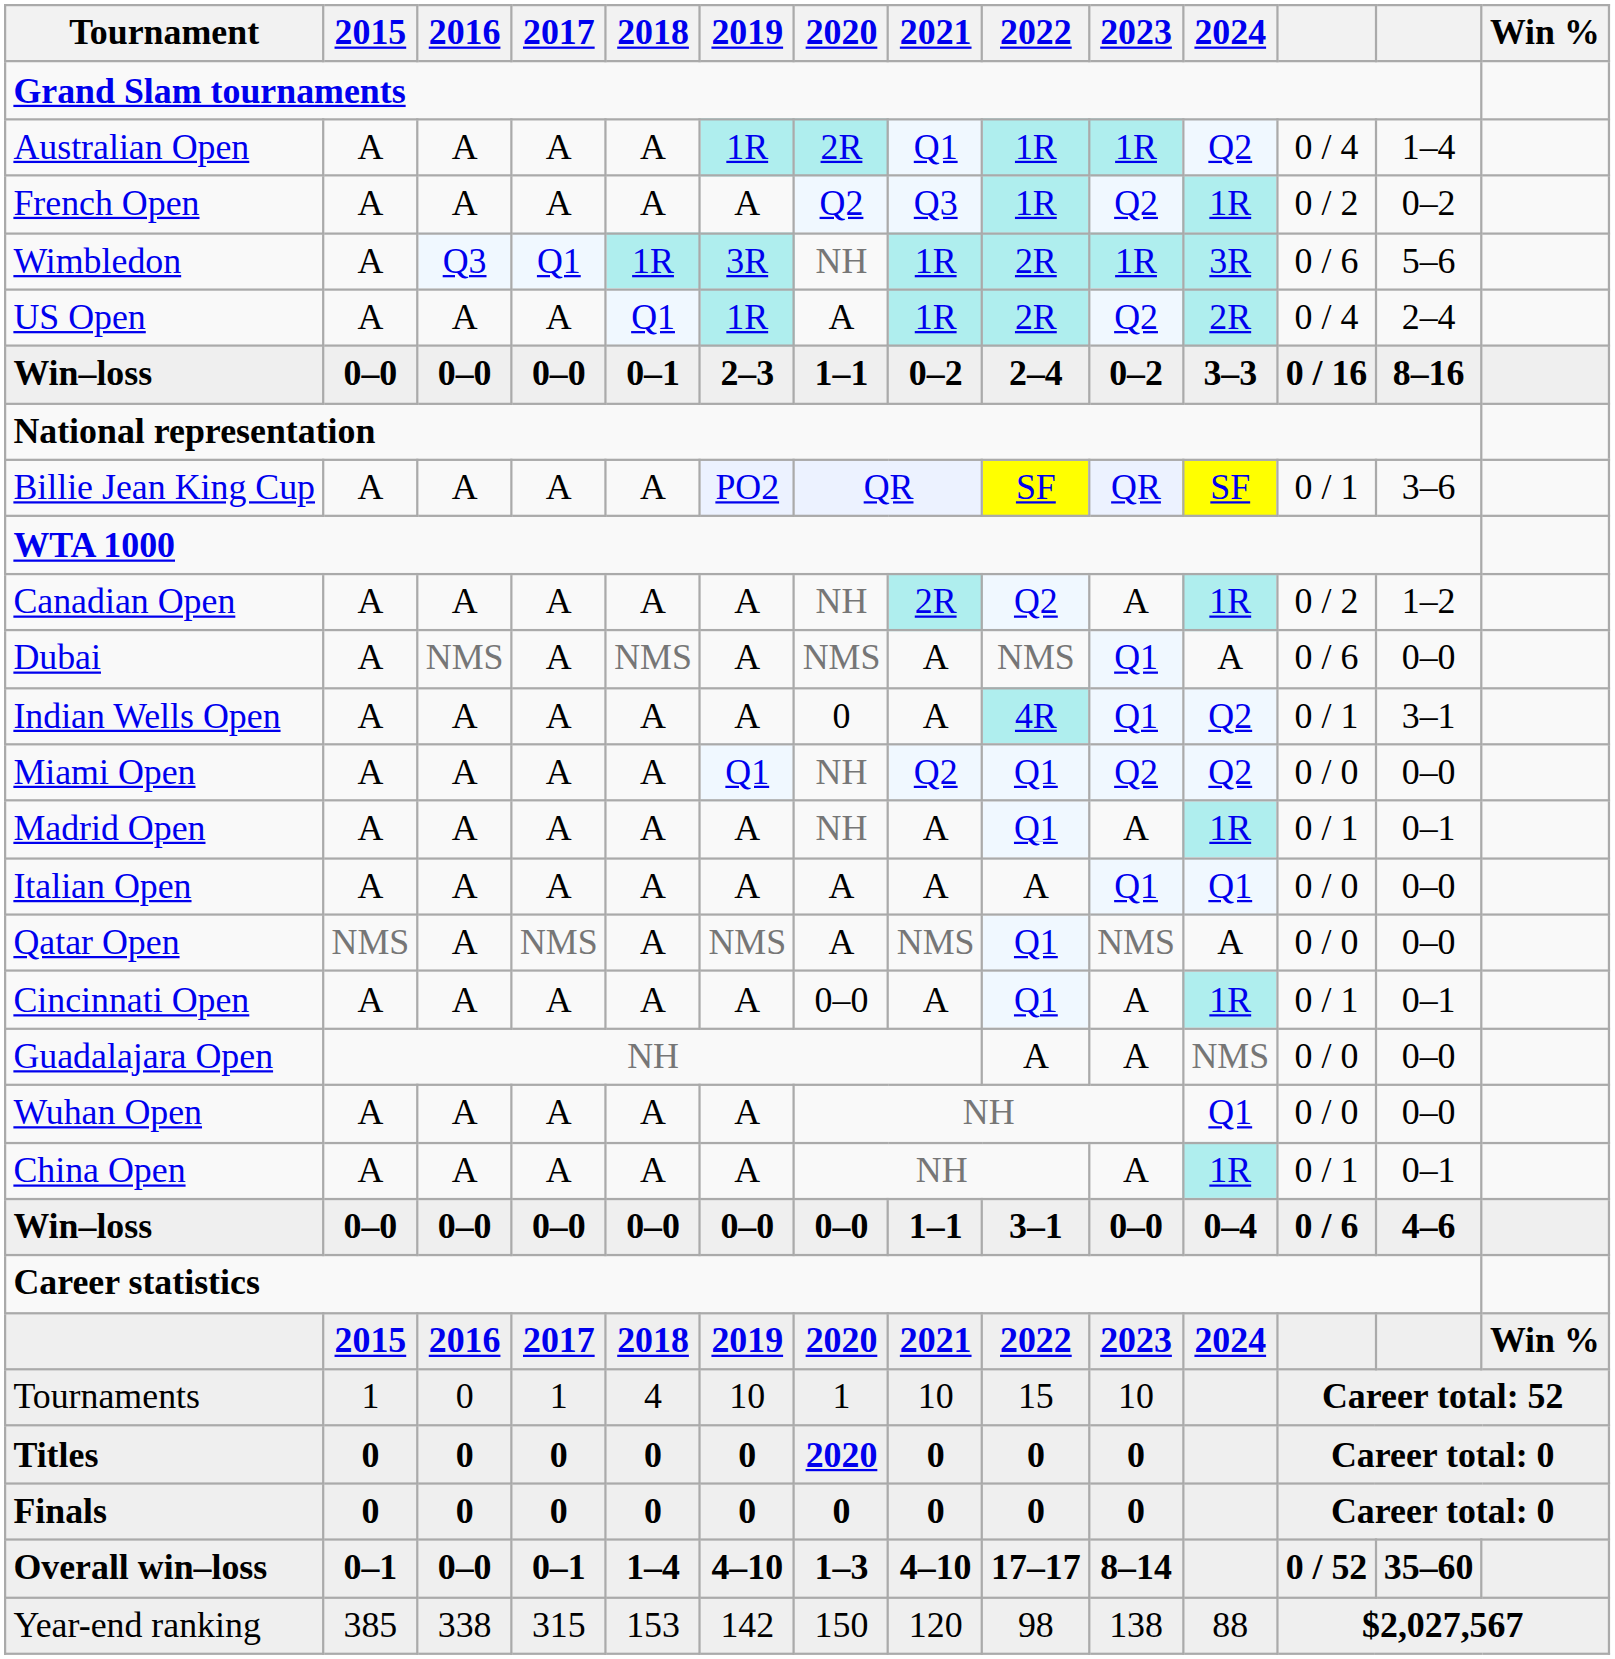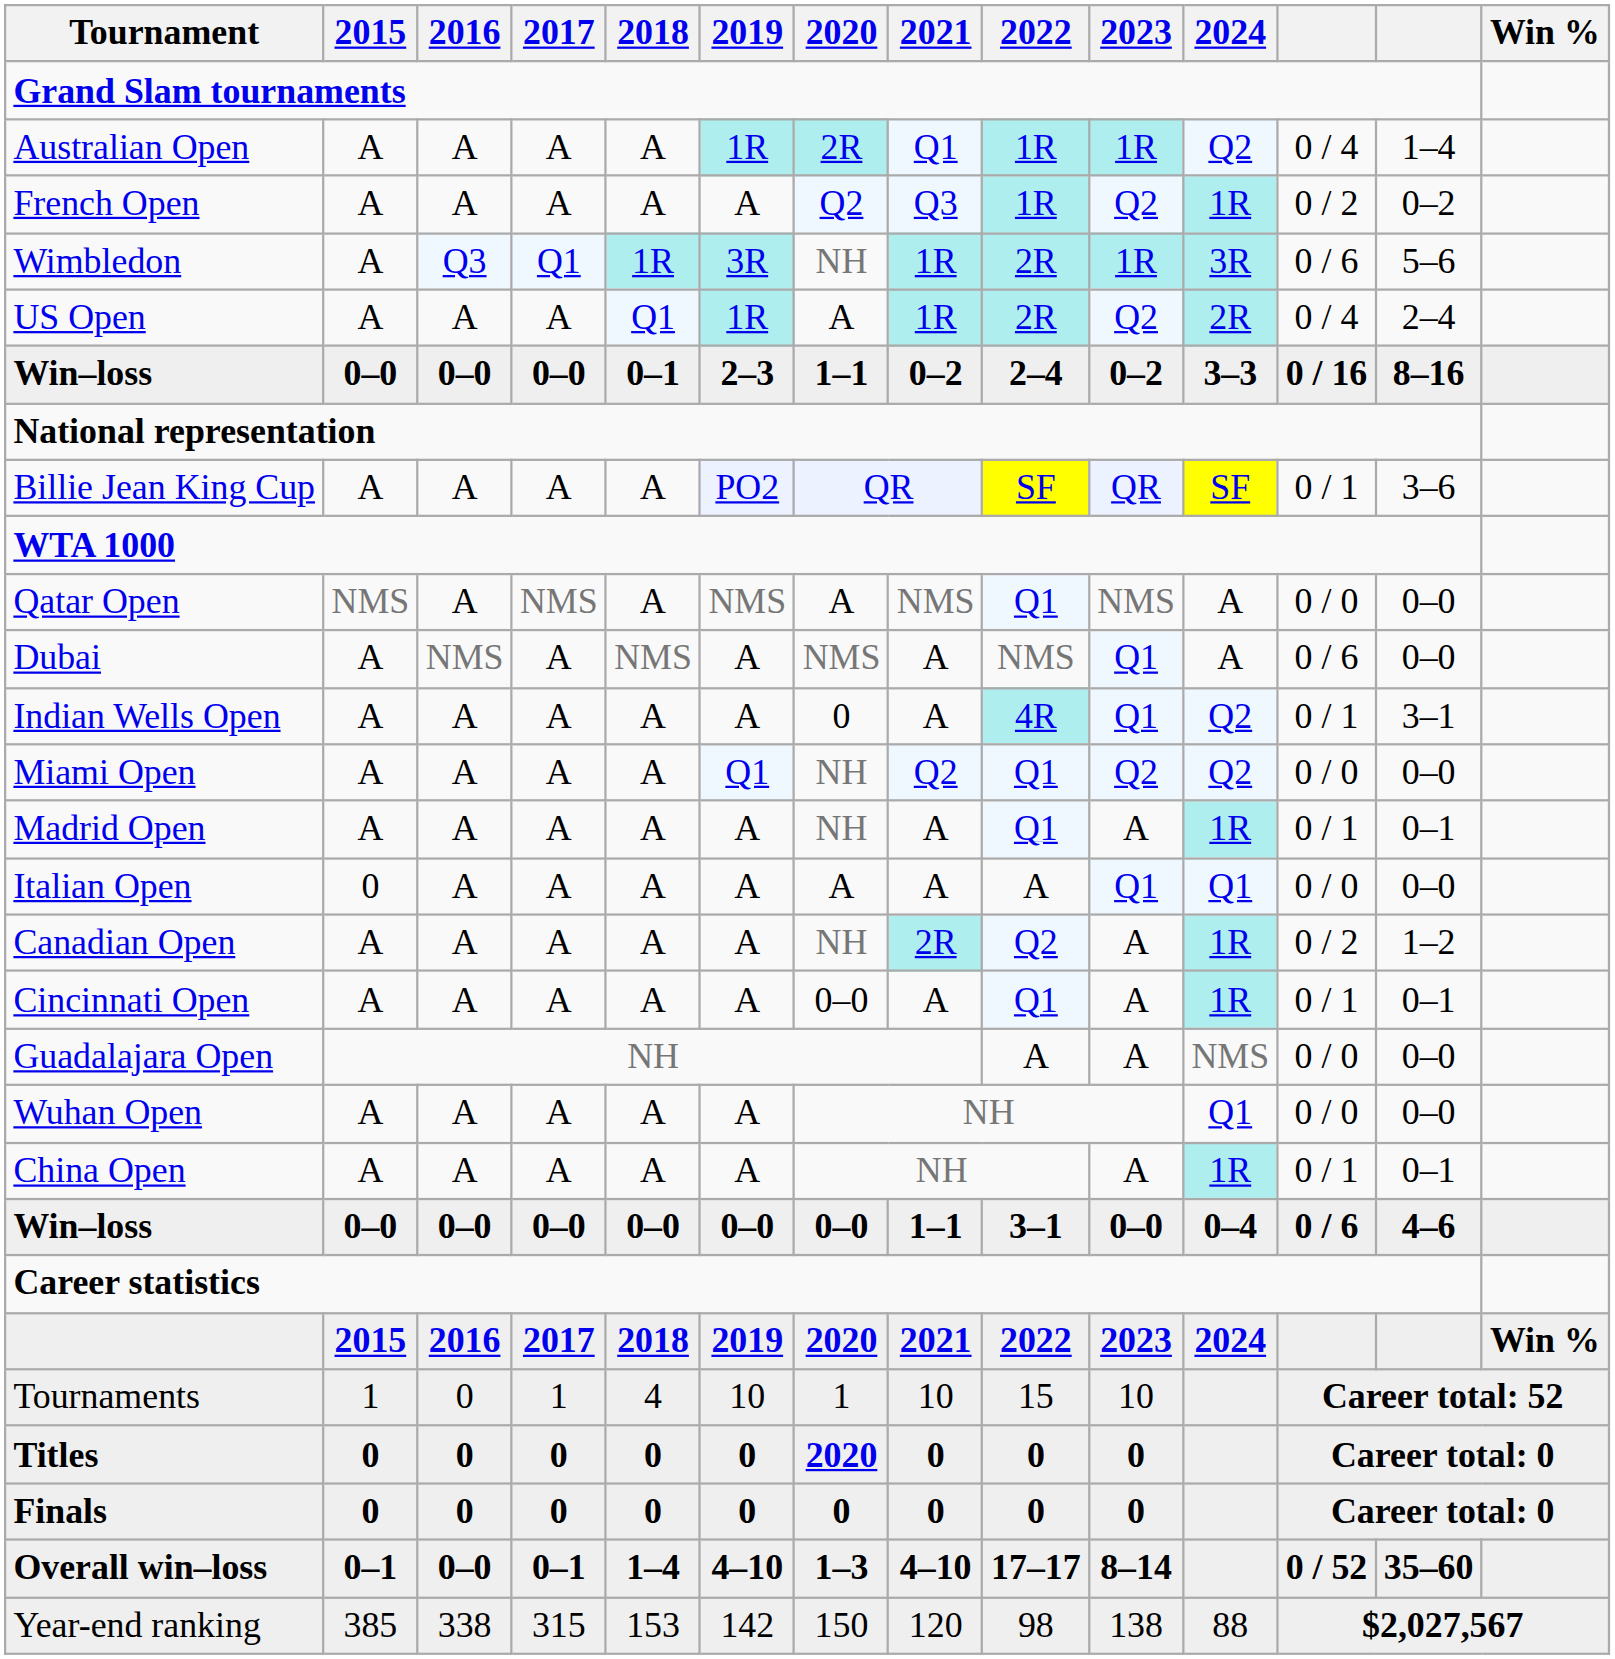 <table class="wikitable" style=text-align:center>
 <tr>
 <th>Tournament</th>
 <th><a href='#'>2015</a></th>
 <th><a href='#'>2016</a></th>
 <th><a href='#'>2017</a></th>
 <th><a href='#'>2018</a></th>
 <th><a href='#'>2019</a></th>
 <th><a href='#'>2020</a></th>
 <th><a href='#'>2021</a></th>
 <th><a href='#'>2022</a></th>
 <th><a href='#'>2023</a></th>
 <th><a href='#'>2024</a></th>
 <th></th>
 <th></th>
 <th>Win %</th>
 </tr>
 <tr>
 <td colspan="13" align="left"><strong><a href='#'>Grand Slam tournaments</a></strong></td>
 </tr>
 <tr>
 <td align=left><a href='#'>Australian Open</a></td>
 <td>A</td>
 <td>A</td>
 <td>A</td>
 <td>A</td>
 <td bgcolor=afeeee><a href='#'>1R</a></td>
 <td bgcolor=afeeee><a href='#'>2R</a></td>
 <td bgcolor=f0f8ff><a href='#'>Q1</a></td>
 <td bgcolor=afeeee><a href='#'>1R</a></td>
 <td bgcolor=afeeee><a href='#'>1R</a></td>
 <td bgcolor=f0f8ff><a href='#'>Q2</a></td>
 <td>0 / 4</td>
 <td>1–4</td>
 <td></td>
 </tr>
 <tr>
 <td align=left><a href='#'>French Open</a></td>
 <td>A</td>
 <td>A</td>
 <td>A</td>
 <td>A</td>
 <td>A</td>
 <td bgcolor=f0f8ff><a href='#'>Q2</a></td>
 <td bgcolor=f0f8ff><a href='#'>Q3</a></td>
 <td bgcolor=afeeee><a href='#'>1R</a></td>
 <td bgcolor=f0f8ff><a href='#'>Q2</a></td>
 <td bgcolor=afeeee><a href='#'>1R</a></td>
 <td>0 / 2</td>
 <td>0–2</td>
 <td></td>
 </tr>
 <tr>
 <td align=left><a href='#'>Wimbledon</a></td>
 <td>A</td>
 <td bgcolor=f0f8ff><a href='#'>Q3</a></td>
 <td bgcolor=f0f8ff><a href='#'>Q1</a></td>
 <td bgcolor=afeeee><a href='#'>1R</a></td>
 <td bgcolor=afeeee><a href='#'>3R</a></td>
 <td style="color:#767676;">NH</td>
 <td bgcolor=afeeee><a href='#'>1R</a></td>
 <td bgcolor=afeeee><a href='#'>2R</a></td>
 <td bgcolor=afeeee><a href='#'>1R</a></td>
 <td bgcolor=afeeee><a href='#'>3R</a></td>
 <td>0 / 6</td>
 <td>5–6</td>
 <td></td>
 </tr>
 <tr>
 <td align=left><a href='#'>US Open</a></td>
 <td>A</td>
 <td>A</td>
 <td>A</td>
 <td bgcolor=f0f8ff><a href='#'>Q1</a></td>
 <td bgcolor=afeeee><a href='#'>1R</a></td>
 <td>A</td>
 <td bgcolor=afeeee><a href='#'>1R</a></td>
 <td bgcolor=afeeee><a href='#'>2R</a></td>
 <td bgcolor=f0f8ff><a href='#'>Q2</a></td>
 <td bgcolor=afeeee><a href='#'>2R</a></td>
 <td>0 / 4</td>
 <td>2–4</td>
 <td></td>
 </tr>
 <tr style="background:#efefef;font-weight:bold;">
 <td align=left>Win–loss</td>
 <td>0–0</td>
 <td>0–0</td>
 <td>0–0</td>
 <td>0–1</td>
 <td>2–3</td>
 <td>1–1</td>
 <td>0–2</td>
 <td>2–4</td>
 <td>0–2</td>
 <td>3–3</td>
 <td>0 / 16</td>
 <td>8–16</td>
 <td></td>
 </tr>
 <tr>
 <td colspan="13" align=left><strong>National representation</strong></td>
 </tr>
 <tr>
 <td align=left><a href='#'>Billie Jean King Cup</a></td>
 <td>A</td>
 <td>A</td>
 <td>A</td>
 <td>A</td>
 <td bgcolor=ecf2ff><a href='#'>PO2</a></td>
 <td colspan="2" bgcolor=ecf2ff><a href='#'>QR</a></td>
 <td bgcolor=yellow><a href='#'>SF</a></td>
 <td bgcolor=ecf2ff><a href='#'>QR</a></td>
 <td bgcolor=yellow><a href='#'>SF</a></td>
 <td>0 / 1</td>
 <td>3–6</td>
 <td></td>
 </tr>
 <tr>
 <td colspan="13" align="left"><strong><a href='#'>WTA 1000</a></strong></td>
 </tr>
 <tr>
-<td align="left"><a href='#'>Canadian Open</a></td>
+<td align=left><a href='#'>Qatar Open</a></td>
+<td style=color:#767676>NMS</td>
 <td>A</td>
+<td style=color:#767676>NMS</td>
 <td>A</td>
+<td style=color:#767676>NMS</td>
 <td>A</td>
+<td style=color:#767676>NMS</td>
+<td bgcolor=f0f8ff><a href='#'>Q1</a></td>
+<td style=color:#767676>NMS</td>
 <td>A</td>
-<td>A</td>
-<td style="color:#767676">NH</td>
-<td bgcolor="afeeee"><a href='#'>2R</a></td>
-<td style=background:#f0f8ff><a href='#'>Q2</a></td>
-<td>A</td>
-<td bgcolor="afeeee"><a href='#'>1R</a></td>
-<td>0 / 2</td>
-<td>1–2</td>
+<td>0 / 0</td>
+<td>0–0</td>
 <td></td>
 </tr>
 <tr>
 <td align=left><a href='#'>Dubai</a></td>
 <td>A</td>
 <td style=color:#767676>NMS</td>
 <td>A</td>
 <td style=color:#767676>NMS</td>
 <td>A</td>
 <td style=color:#767676>NMS</td>
 <td>A</td>
 <td style=color:#767676>NMS</td>
 <td bgcolor=f0f8ff><a href='#'>Q1</a></td>
 <td>A</td>
 <td>0 / 6</td>
 <td>0–0</td>
 <td></td>
 </tr>
 <tr>
 <td align=left><a href='#'>Indian Wells Open</a></td>
 <td>A</td>
 <td>A</td>
 <td>A</td>
 <td>A</td>
 <td>A</td>
 <td>0</td>
 <td>A</td>
 <td bgcolor=afeeee><a href='#'>4R</a></td>
 <td bgcolor=f0f8ff><a href='#'>Q1</a></td>
 <td bgcolor=f0f8ff><a href='#'>Q2</a></td>
 <td>0 / 1</td>
 <td>3–1</td>
 <td></td>
 </tr>
 <tr>
 <td align=left><a href='#'>Miami Open</a></td>
 <td>A</td>
 <td>A</td>
 <td>A</td>
 <td>A</td>
 <td bgcolor=f0f8ff><a href='#'>Q1</a></td>
 <td style="color:#767676;">NH</td>
 <td bgcolor=f0f8ff><a href='#'>Q2</a></td>
 <td bgcolor=fof8ff><a href='#'>Q1</a></td>
 <td bgcolor=fof8ff><a href='#'>Q2</a></td>
 <td bgcolor=fof8ff><a href='#'>Q2</a></td>
 <td>0 / 0</td>
 <td>0–0</td>
 <td></td>
 </tr>
 <tr>
 <td align=left><a href='#'>Madrid Open</a></td>
 <td>A</td>
 <td>A</td>
 <td>A</td>
 <td>A</td>
 <td>A</td>
 <td style="color:#767676;">NH</td>
 <td>A</td>
 <td bgcolor=f0f8ff><a href='#'>Q1</a></td>
 <td>A</td>
 <td bgcolor="afeeee"><a href='#'>1R</a></td>
 <td>0 / 1</td>
 <td>0–1</td>
 <td></td>
 </tr>
 <tr>
 <td align=left><a href='#'>Italian Open</a></td>
-<td>A</td>
+<td>0</td>
 <td>A</td>
 <td>A</td>
 <td>A</td>
 <td>A</td>
 <td>A</td>
 <td>A</td>
 <td>A</td>
 <td bgcolor=f0f8ff><a href='#'>Q1</a></td>
 <td bgcolor=f0f8ff><a href='#'>Q1</a></td>
 <td>0 / 0</td>
 <td>0–0</td>
 <td></td>
 </tr>
 <tr>
-<td align=left><a href='#'>Qatar Open</a></td>
-<td style=color:#767676>NMS</td>
+<td align="left"><a href='#'>Canadian Open</a></td>
 <td>A</td>
-<td style=color:#767676>NMS</td>
 <td>A</td>
-<td style=color:#767676>NMS</td>
 <td>A</td>
-<td style=color:#767676>NMS</td>
-<td bgcolor=f0f8ff><a href='#'>Q1</a></td>
-<td style=color:#767676>NMS</td>
 <td>A</td>
-<td>0 / 0</td>
-<td>0–0</td>
+<td>A</td>
+<td style="color:#767676">NH</td>
+<td bgcolor="afeeee"><a href='#'>2R</a></td>
+<td style=background:#f0f8ff><a href='#'>Q2</a></td>
+<td>A</td>
+<td bgcolor="afeeee"><a href='#'>1R</a></td>
+<td>0 / 2</td>
+<td>1–2</td>
 <td></td>
 </tr>
 <tr>
 <td align=left><a href='#'>Cincinnati Open</a></td>
 <td>A</td>
 <td>A</td>
 <td>A</td>
 <td>A</td>
 <td>A</td>
 <td>0–0</td>
 <td>A</td>
 <td bgcolor=f0f8ff><a href='#'>Q1</a></td>
 <td>A</td>
 <td bgcolor="afeeee"><a href='#'>1R</a></td>
 <td>0 / 1</td>
 <td>0–1</td>
 <td></td>
 </tr>
 <tr>
 <td align=left><a href='#'>Guadalajara Open</a></td>
 <td colspan="7"  style="color:#767676">NH</td>
 <td>A</td>
 <td>A</td>
 <td style="color:#767676">NMS</td>
 <td>0 / 0</td>
 <td>0–0</td>
 <td></td>
 </tr>
 <tr>
 <td align="left"><a href='#'>Wuhan Open</a></td>
 <td>A</td>
 <td>A</td>
 <td>A</td>
 <td>A</td>
 <td>A</td>
 <td colspan="4" style="color:#767676">NH</td>
 <td><a href='#'>Q1</a></td>
 <td>0 / 0</td>
 <td>0–0</td>
 <td></td>
 </tr>
 <tr>
 <td align=left><a href='#'>China Open</a></td>
 <td>A</td>
 <td>A</td>
 <td>A</td>
 <td>A</td>
 <td>A</td>
 <td colspan="3" style="color:#767676">NH</td>
 <td>A</td>
 <td bgcolor="afeeee"><a href='#'>1R</a></td>
 <td>0 / 1</td>
 <td>0–1</td>
 <td></td>
 </tr>
 <tr style="background:#efefef; font-weight:bold;">
 <td align=left>Win–loss</td>
 <td>0–0</td>
 <td>0–0</td>
 <td>0–0</td>
 <td>0–0</td>
 <td>0–0</td>
 <td>0–0</td>
 <td>1–1</td>
 <td>3–1</td>
 <td>0–0</td>
 <td>0–4</td>
 <td>0 / 6</td>
 <td>4–6</td>
 <td></td>
 </tr>
 <tr>
 <td colspan="13" align="left"><strong>Career statistics</strong></td>
 </tr>
 <tr style="background:#efefef; font-weight:bold;">
 <td></td>
 <td><a href='#'>2015</a></td>
 <td><a href='#'>2016</a></td>
 <td><a href='#'>2017</a></td>
 <td><a href='#'>2018</a></td>
 <td><a href='#'>2019</a></td>
 <td><a href='#'>2020</a></td>
 <td><a href='#'>2021</a></td>
 <td><a href='#'>2022</a></td>
 <td><a href='#'>2023</a></td>
 <td><a href='#'>2024</a></td>
 <td></td>
 <td></td>
 <td>Win %</td>
 </tr>
 <tr bgcolor="efefef">
 <td align="left">Tournaments</td>
 <td>1</td>
 <td>0</td>
 <td>1</td>
 <td>4</td>
 <td>10</td>
 <td>1</td>
 <td>10</td>
 <td>15</td>
 <td>10</td>
 <td></td>
 <td colspan="3"><strong>Career total: 52</strong></td>
 </tr>
 <tr style="background:#efefef; font-weight:bold;">
 <td align=left>Titles</td>
 <td>0</td>
 <td>0</td>
 <td>0</td>
 <td>0</td>
 <td>0</td>
 <td><a href='#'>2020</a></td>
 <td>0</td>
 <td>0</td>
 <td>0</td>
 <td></td>
 <td colspan="3">Career total: 0</td>
 </tr>
 <tr style="background:#efefef; font-weight:bold;">
 <td align=left>Finals</td>
 <td>0</td>
 <td>0</td>
 <td>0</td>
 <td>0</td>
 <td>0</td>
 <td>0</td>
 <td>0</td>
 <td>0</td>
 <td>0</td>
 <td></td>
 <td colspan="3">Career total: 0</td>
 </tr>
 <tr style="background:#efefef; font-weight:bold;">
 <td align="left">Overall win–loss</td>
 <td>0–1</td>
 <td>0–0</td>
 <td>0–1</td>
 <td>1–4</td>
 <td>4–10</td>
 <td>1–3</td>
 <td>4–10</td>
 <td>17–17</td>
 <td>8–14</td>
 <td></td>
 <td>0 / 52</td>
 <td>35–60</td>
 <td></td>
 </tr>
 <tr bgcolor="efefef">
 <td align="left">Year-end ranking</td>
 <td>385</td>
 <td>338</td>
 <td>315</td>
 <td>153</td>
 <td>142</td>
 <td>150</td>
 <td>120</td>
 <td>98</td>
 <td>138</td>
 <td>88</td>
 <td colspan="3"><strong>$2,027,567</strong></td>
 </tr>
 </table>
